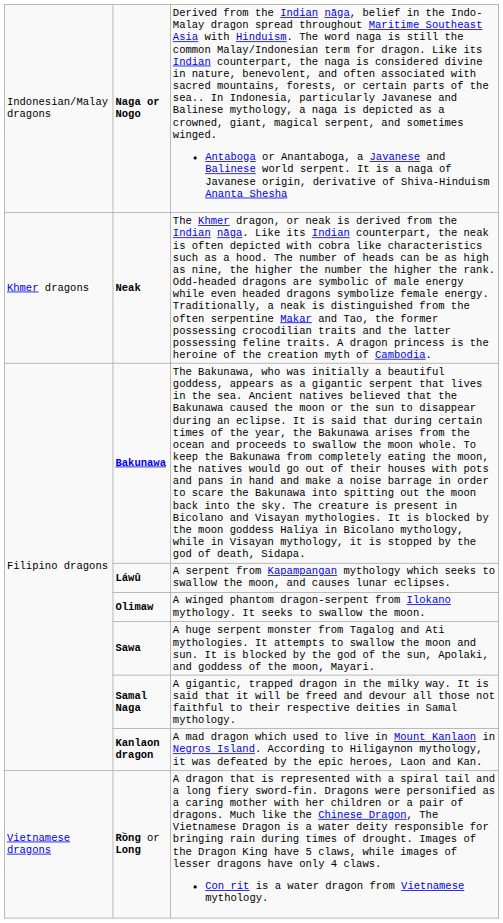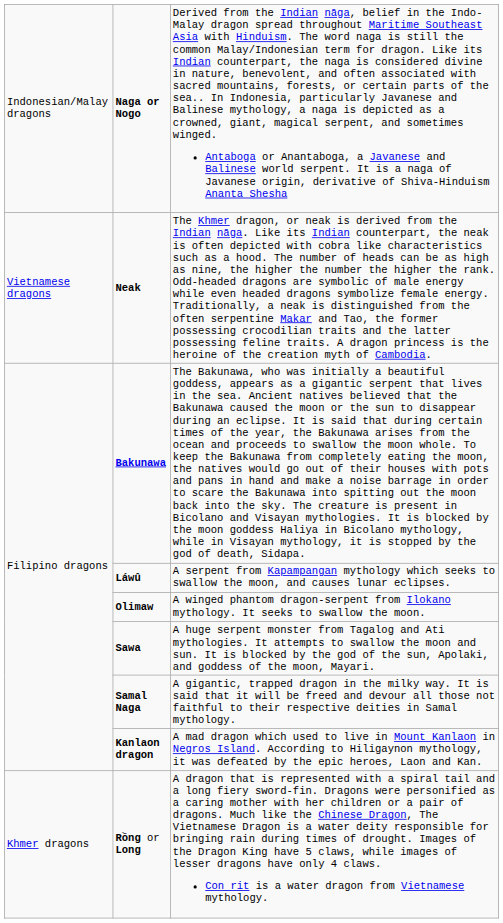 <table class="wikitable">
 <tr>
 <td>Indonesian/Malay dragons</td>
 <td><strong>Naga or Nogo</strong> </td>
 <td>Derived from the <a href='#'>Indian</a> <a href='#'>nāga</a>, belief in the Indo-Malay dragon spread throughout <a href='#'>Maritime Southeast Asia</a> with <a href='#'>Hinduism</a>. The word naga is still the common Malay/Indonesian term for dragon. Like its <a href='#'>Indian</a> counterpart, the naga is considered divine in nature, benevolent, and often associated with sacred mountains, forests, or certain parts of the sea.. In Indonesia, particularly Javanese and Balinese mythology, a naga is depicted as a crowned, giant, magical serpent, and sometimes winged.<br><ul><li><a href='#'>Antaboga</a> or Anantaboga, a <a href='#'>Javanese</a> and <a href='#'>Balinese</a> world serpent. It is a naga of Javanese origin, derivative of Shiva-Hinduism <a href='#'>Ananta Shesha</a></li></ul></td>
 </tr>
 <tr>
-<td><a href='#'>Khmer</a> dragons</td>
+<td><a href='#'>Vietnamese dragons</a></td>
 <td><strong>Neak</strong> </td>
 <td>The <a href='#'>Khmer</a> dragon, or neak is derived from the <a href='#'>Indian</a> <a href='#'>nāga</a>. Like its <a href='#'>Indian</a> counterpart, the neak is often depicted with cobra like characteristics such as a hood. The number of heads can be as high as nine, the higher the number the higher the rank. Odd-headed dragons are symbolic of male energy while even headed dragons symbolize female energy. Traditionally, a neak is distinguished from the often serpentine <a href='#'>Makar</a> and Tao, the former possessing crocodilian traits and the latter possessing feline traits. A dragon princess is the heroine of the creation myth of <a href='#'>Cambodia</a>.</td>
 </tr>
 <tr>
 <td rowspan="6">Filipino dragons</td>
 <td><strong><a href='#'>Bakunawa</a></strong></td>
 <td>The Bakunawa, who was initially a beautiful goddess, appears as a gigantic serpent that lives in the sea. Ancient natives believed that the Bakunawa caused the moon or the sun to disappear during an eclipse. It is said that during certain times of the year, the Bakunawa arises from the ocean and proceeds to swallow the moon whole. To keep the Bakunawa from completely eating the moon, the natives would go out of their houses with pots and pans in hand and make a noise barrage in order to scare the Bakunawa into spitting out the moon back into the sky. The creature is present in Bicolano and Visayan mythologies. It is blocked by the moon goddess Haliya in Bicolano mythology, while in Visayan mythology, it is stopped by the god of death, Sidapa.</td>
 </tr>
 <tr>
 <td><strong>Láwû</strong></td>
 <td>A serpent from <a href='#'>Kapampangan</a> mythology which seeks to swallow the moon, and causes lunar eclipses.</td>
 </tr>
 <tr>
 <td><strong>Olimaw</strong></td>
 <td>A winged phantom dragon-serpent from <a href='#'>Ilokano</a> mythology. It seeks to swallow the moon.</td>
 </tr>
 <tr>
 <td><strong>Sawa</strong></td>
 <td>A huge serpent monster from Tagalog and Ati mythologies. It attempts to swallow the moon and sun. It is blocked by the god of the sun, Apolaki, and goddess of the moon, Mayari.</td>
 </tr>
 <tr>
 <td><strong>Samal Naga</strong></td>
 <td>A gigantic, trapped dragon in the milky way. It is said that it will be freed and devour all those not faithful to their respective deities in Samal mythology.</td>
 </tr>
 <tr>
 <td><strong>Kanlaon dragon</strong></td>
 <td>A mad dragon which used to live in <a href='#'>Mount Kanlaon</a> in <a href='#'>Negros Island</a>. According to Hiligaynon mythology, it was defeated by the epic heroes, Laon and Kan.</td>
 </tr>
 <tr>
-<td><a href='#'>Vietnamese dragons</a></td>
+<td><a href='#'>Khmer</a> dragons</td>
 <td><strong>Rồng</strong> or <strong>Long</strong></td>
 <td>A dragon that is represented with a spiral tail and a long fiery sword-fin. Dragons were personified as a caring mother with her children or a pair of dragons. Much like the <a href='#'>Chinese Dragon</a>, The Vietnamese Dragon is a water deity responsible for bringing rain during times of drought. Images of the Dragon King have 5 claws, while images of lesser dragons have only 4 claws.<br><ul><li><a href='#'>Con rit</a> is a water dragon from <a href='#'>Vietnamese</a> mythology.</li></ul></td>
 </tr>
 </table>
